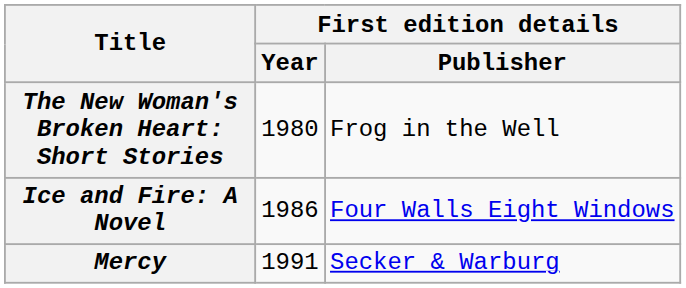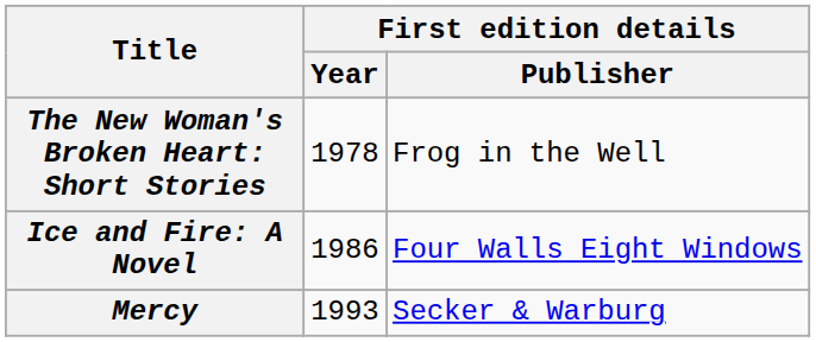 <table class="wikitable plainrowheaders">
 <tr>
 <th scope="col" rowspan="2" style="width:10em">Title</th>
 <th scope="col" colspan="2">First edition details</th>
 </tr>
 <tr>
 <th scope="col">Year</th>
 <th scope="col">Publisher</th>
 </tr>
 <tr>
 <th scope="row"><em>The New Woman's Broken Heart: Short Stories</em></th>
-<td>1980</td>
+<td>1978</td>
 <td>Frog in the Well</td>
 </tr>
 <tr>
 <th scope="row"><em>Ice and Fire: A Novel</em></th>
 <td>1986</td>
 <td><a href='#'>Four Walls Eight Windows</a></td>
 </tr>
 <tr>
 <th scope="row"><em>Mercy</em></th>
-<td>1991</td>
+<td>1993</td>
 <td><a href='#'>Secker & Warburg</a></td>
 </tr>
 </table>
